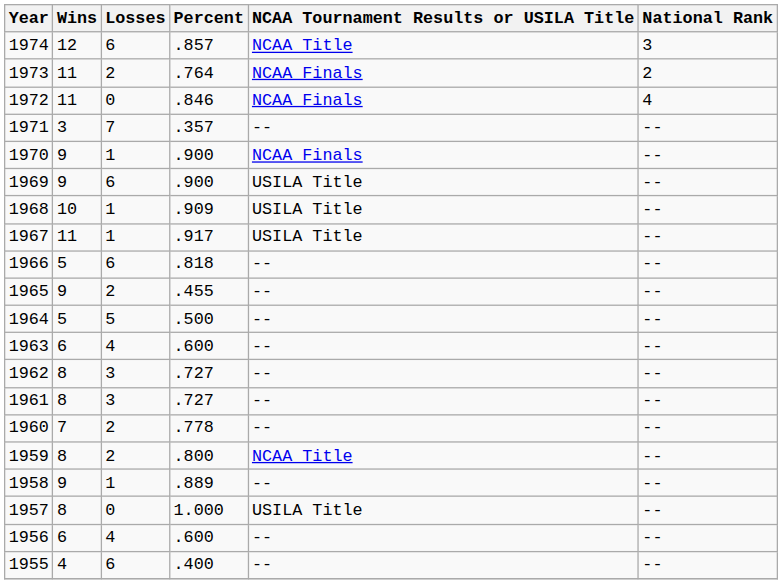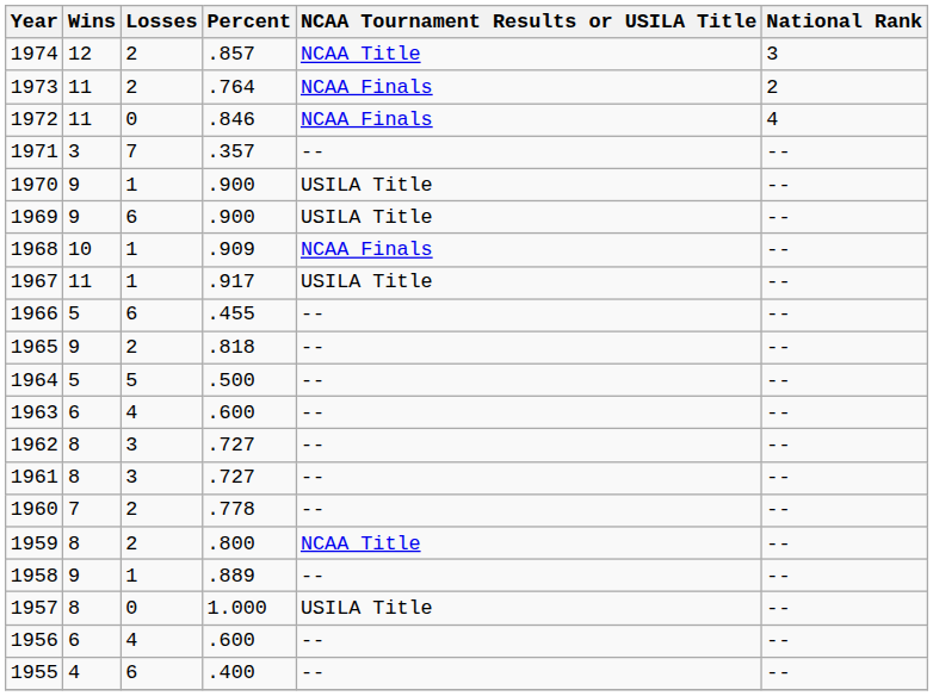 <table class="wikitable">
 <tr>
 <th>Year</th>
 <th>Wins</th>
 <th>Losses</th>
 <th>Percent</th>
 <th>NCAA Tournament Results or USILA Title</th>
 <th>National Rank</th>
 </tr>
 <tr>
 <td>1974</td>
 <td>12</td>
-<td>6</td>
+<td>2</td>
 <td>.857</td>
 <td><a href='#'>NCAA Title</a></td>
 <td>3</td>
 </tr>
 <tr>
 <td>1973</td>
 <td>11</td>
 <td>2</td>
 <td>.764</td>
 <td><a href='#'>NCAA Finals</a></td>
 <td>2</td>
 </tr>
 <tr>
 <td>1972</td>
 <td>11</td>
 <td>0</td>
 <td>.846</td>
 <td><a href='#'>NCAA Finals</a></td>
 <td>4</td>
 </tr>
 <tr>
 <td>1971</td>
 <td>3</td>
 <td>7</td>
 <td>.357</td>
 <td>--</td>
 <td>--</td>
 </tr>
 <tr>
 <td>1970</td>
 <td>9</td>
 <td>1</td>
 <td>.900</td>
-<td><a href='#'>NCAA Finals</a></td>
+<td>USILA Title</td>
 <td>--</td>
 </tr>
 <tr>
 <td>1969</td>
 <td>9</td>
 <td>6</td>
 <td>.900</td>
 <td>USILA Title</td>
 <td>--</td>
 </tr>
 <tr>
 <td>1968</td>
 <td>10</td>
 <td>1</td>
 <td>.909</td>
-<td>USILA Title</td>
+<td><a href='#'>NCAA Finals</a></td>
 <td>--</td>
 </tr>
 <tr>
 <td>1967</td>
 <td>11</td>
 <td>1</td>
 <td>.917</td>
 <td>USILA Title</td>
 <td>--</td>
 </tr>
 <tr>
 <td>1966</td>
 <td>5</td>
 <td>6</td>
-<td>.818</td>
+<td>.455</td>
 <td>--</td>
 <td>--</td>
 </tr>
 <tr>
 <td>1965</td>
 <td>9</td>
 <td>2</td>
-<td>.455</td>
+<td>.818</td>
 <td>--</td>
 <td>--</td>
 </tr>
 <tr>
 <td>1964</td>
 <td>5</td>
 <td>5</td>
 <td>.500</td>
 <td>--</td>
 <td>--</td>
 </tr>
 <tr>
 <td>1963</td>
 <td>6</td>
 <td>4</td>
 <td>.600</td>
 <td>--</td>
 <td>--</td>
 </tr>
 <tr>
 <td>1962</td>
 <td>8</td>
 <td>3</td>
 <td>.727</td>
 <td>--</td>
 <td>--</td>
 </tr>
 <tr>
 <td>1961</td>
 <td>8</td>
 <td>3</td>
 <td>.727</td>
 <td>--</td>
 <td>--</td>
 </tr>
 <tr>
 <td>1960</td>
 <td>7</td>
 <td>2</td>
 <td>.778</td>
 <td>--</td>
 <td>--</td>
 </tr>
 <tr>
 <td>1959</td>
 <td>8</td>
 <td>2</td>
 <td>.800</td>
 <td><a href='#'>NCAA Title</a></td>
 <td>--</td>
 </tr>
 <tr>
 <td>1958</td>
 <td>9</td>
 <td>1</td>
 <td>.889</td>
 <td>--</td>
 <td>--</td>
 </tr>
 <tr>
 <td>1957</td>
 <td>8</td>
 <td>0</td>
 <td>1.000</td>
 <td>USILA Title</td>
 <td>--</td>
 </tr>
 <tr>
 <td>1956</td>
 <td>6</td>
 <td>4</td>
 <td>.600</td>
 <td>--</td>
 <td>--</td>
 </tr>
 <tr>
 <td>1955</td>
 <td>4</td>
 <td>6</td>
 <td>.400</td>
 <td>--</td>
 <td>--</td>
 </tr>
 <tr>
 </tr>
 </table>
